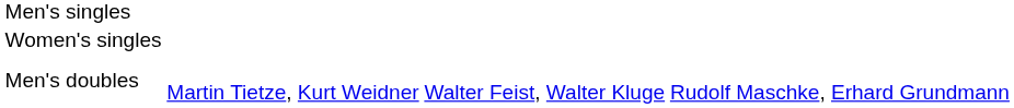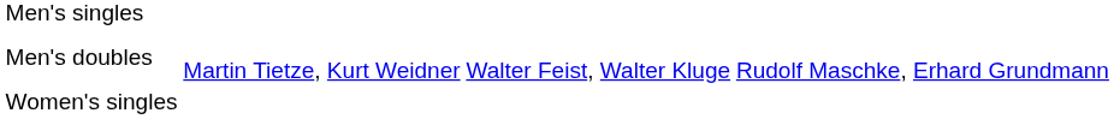 <table>
 <tr>
 <td>Men's singles</td>
-<td></td>
-<td></td>
-<td></td>
-</tr>
-<tr>
-<td>Women's singles</td>
 <td></td>
 <td></td>
 <td></td>
 </tr>
 <tr>
 <td>Men's doubles</td>
 <td><br><a href='#'>Martin Tietze</a>, <a href='#'>Kurt Weidner</a></td>
 <td><br><a href='#'>Walter Feist</a>, <a href='#'>Walter Kluge</a></td>
 <td><br><a href='#'>Rudolf Maschke</a>, <a href='#'>Erhard Grundmann</a></td>
 </tr>
+<tr>
+<td>Women's singles</td>
+<td></td>
+<td></td>
+<td></td>
+</tr>
 </table>
